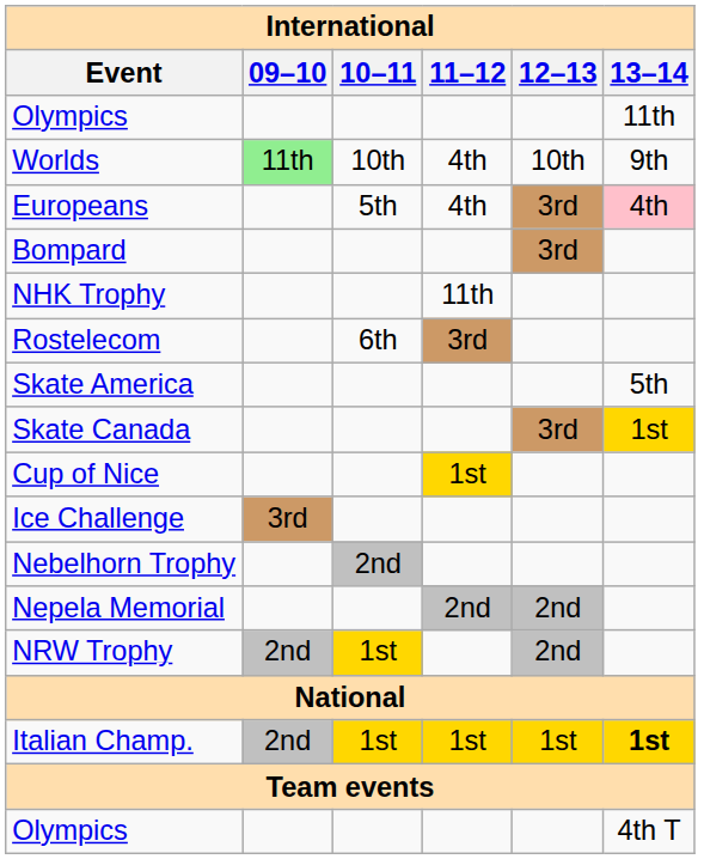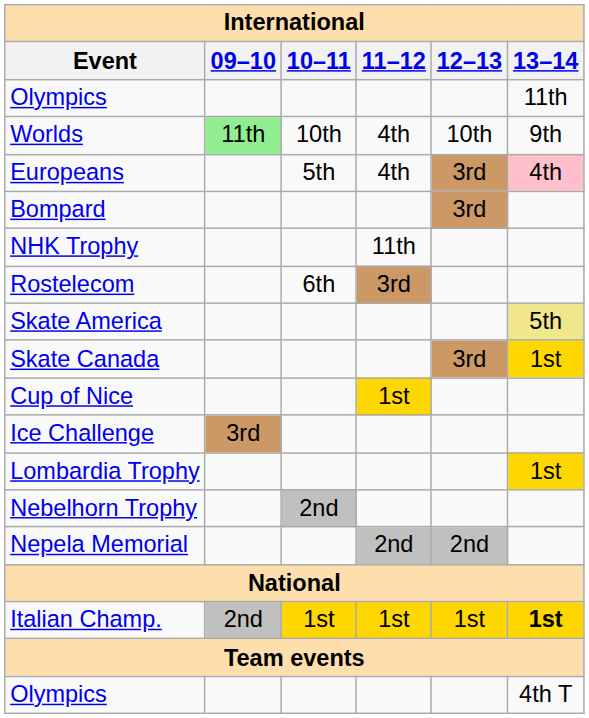 <table class="wikitable" style="text-align:center">
 <tr>
 <th style="background-color: #ffdead; " colspan=6 align=center>International</th>
 </tr>
 <tr>
 <th>Event</th>
 <th><a href='#'>09–10</a></th>
 <th><a href='#'>10–11</a></th>
 <th><a href='#'>11–12</a></th>
 <th><a href='#'>12–13</a></th>
 <th><a href='#'>13–14</a></th>
 </tr>
 <tr>
 <td align=left><a href='#'>Olympics</a></td>
 <td></td>
 <td></td>
 <td></td>
 <td></td>
 <td>11th</td>
 </tr>
 <tr>
 <td align=left><a href='#'>Worlds</a></td>
 <td style="background: lightgreen;">11th</td>
 <td>10th</td>
 <td>4th</td>
 <td>10th</td>
 <td>9th</td>
 </tr>
 <tr>
 <td align=left><a href='#'>Europeans</a></td>
 <td></td>
 <td>5th</td>
 <td>4th</td>
 <td bgcolor=cc9966>3rd</td>
 <td style="background: pink;">4th</td>
 </tr>
 <tr>
 <td align=left> <a href='#'>Bompard</a></td>
 <td></td>
 <td></td>
 <td></td>
 <td bgcolor=cc9966>3rd</td>
 <td></td>
 </tr>
 <tr>
 <td align=left> <a href='#'>NHK Trophy</a></td>
 <td></td>
 <td></td>
 <td>11th</td>
 <td></td>
 <td></td>
 </tr>
 <tr>
 <td align=left> <a href='#'>Rostelecom</a></td>
 <td></td>
 <td>6th</td>
 <td bgcolor=cc9966>3rd</td>
 <td></td>
 <td></td>
 </tr>
 <tr>
 <td align=left> <a href='#'>Skate America</a></td>
 <td></td>
 <td></td>
 <td></td>
 <td></td>
-<td>5th</td>
+<td style="background: khaki;">5th</td>
 </tr>
 <tr>
 <td align=left> <a href='#'>Skate Canada</a></td>
 <td></td>
 <td></td>
 <td></td>
 <td bgcolor=cc9966>3rd</td>
 <td bgcolor=gold>1st</td>
 </tr>
 <tr>
 <td align=left><a href='#'>Cup of Nice</a></td>
 <td></td>
 <td></td>
 <td bgcolor=gold>1st</td>
 <td></td>
 <td></td>
 </tr>
 <tr>
 <td align=left><a href='#'>Ice Challenge</a></td>
 <td bgcolor=cc9966>3rd</td>
 <td></td>
 <td></td>
 <td></td>
 <td></td>
 </tr>
 <tr>
+<td align=left><a href='#'>Lombardia Trophy</a></td>
+<td></td>
+<td></td>
+<td></td>
+<td></td>
+<td bgcolor=gold>1st</td>
+</tr>
+<tr>
 <td align=left><a href='#'>Nebelhorn Trophy</a></td>
 <td></td>
 <td bgcolor=silver>2nd</td>
 <td></td>
 <td></td>
 <td></td>
 </tr>
 <tr>
 <td align=left><a href='#'>Nepela Memorial</a></td>
 <td></td>
 <td></td>
 <td bgcolor=silver>2nd</td>
-<td bgcolor=silver>2nd</td>
-<td></td>
-</tr>
-<tr>
-<td align=left><a href='#'>NRW Trophy</a></td>
-<td bgcolor=silver>2nd</td>
-<td bgcolor=gold>1st</td>
-<td></td>
 <td bgcolor=silver>2nd</td>
 <td></td>
 </tr>
 <tr>
 <th style="background-color: #ffdead; " colspan=6 align=center>National</th>
 </tr>
 <tr>
 <td align=left><a href='#'>Italian Champ.</a></td>
 <td bgcolor=silver>2nd</td>
 <td bgcolor=gold>1st</td>
 <td bgcolor=gold>1st</td>
 <td bgcolor=gold>1st</td>
 <td bgcolor=gold><strong>1st</strong></td>
 </tr>
 <tr>
 <th style="background-color: #ffdead; " colspan=6 align=center>Team events</th>
 </tr>
 <tr>
 <td align=left><a href='#'>Olympics</a></td>
 <td></td>
 <td></td>
 <td></td>
 <td></td>
 <td>4th T</td>
 </tr>
 </table>
